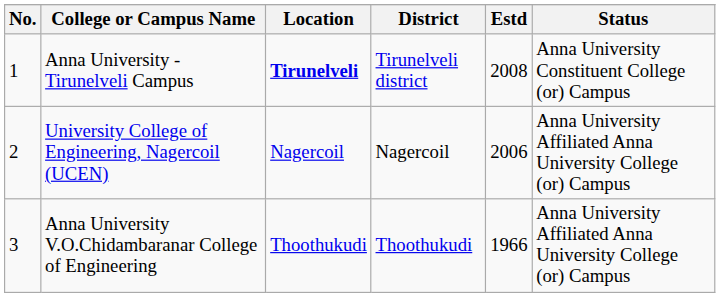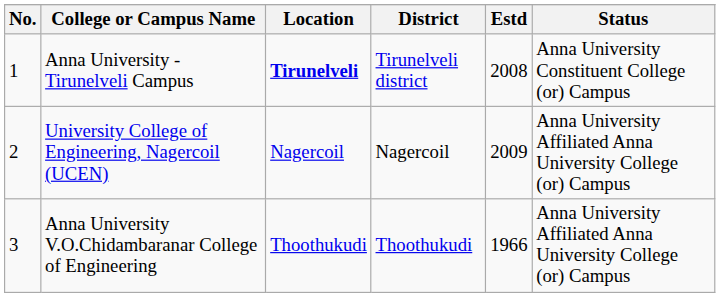 <table class="wikitable sortable">
 <tr>
 </tr>
 <tr>
 <th>No.</th>
 <th>College or Campus Name</th>
 <th>Location</th>
 <th>District</th>
 <th>Estd</th>
 <th>Status</th>
 </tr>
 <tr>
 <td>1</td>
 <td>Anna University - <a href='#'>Tirunelveli</a> Campus</td>
 <td><strong><a href='#'>Tirunelveli</a></strong></td>
 <td><a href='#'>Tirunelveli district</a></td>
 <td>2008</td>
 <td>Anna University Constituent College (or) Campus</td>
 </tr>
 <tr>
 <td>2</td>
 <td><a href='#'>University College of Engineering, Nagercoil (UCEN)</a></td>
 <td><a href='#'>Nagercoil</a></td>
 <td>Nagercoil</td>
-<td>2006</td>
+<td>2009</td>
 <td>Anna University Affiliated Anna University College (or) Campus</td>
 </tr>
 <tr>
 <td>3</td>
 <td>Anna University V.O.Chidambaranar College of Engineering</td>
 <td><a href='#'>Thoothukudi</a></td>
 <td><a href='#'>Thoothukudi</a></td>
 <td>1966</td>
 <td>Anna University Affiliated Anna University College (or) Campus</td>
 </tr>
 </table>
